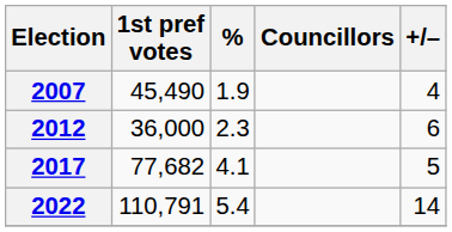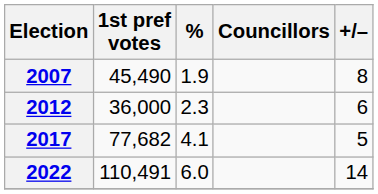 <table class="wikitable" style="text-align:right">
 <tr>
 <th>Election</th>
 <th>1st pref<br>votes</th>
 <th>%</th>
 <th>Councillors</th>
 <th>+/–</th>
 </tr>
 <tr>
 <th><a href='#'>2007</a></th>
 <td>45,490</td>
 <td>1.9</td>
 <td></td>
-<td> 4</td>
+<td> 8</td>
 </tr>
 <tr>
 <th><a href='#'>2012</a></th>
 <td>36,000</td>
 <td>2.3</td>
 <td></td>
 <td> 6</td>
 </tr>
 <tr>
 <th><a href='#'>2017</a></th>
 <td>77,682</td>
 <td>4.1</td>
 <td></td>
 <td> 5</td>
 </tr>
 <tr>
 <th><a href='#'>2022</a></th>
-<td>110,791</td>
-<td>5.4</td>
+<td>110,491</td>
+<td>6.0</td>
 <td></td>
 <td> 14</td>
 </tr>
 <tr>
 </tr>
 </table>
